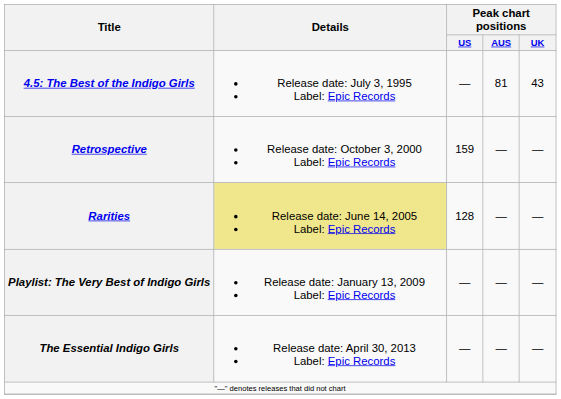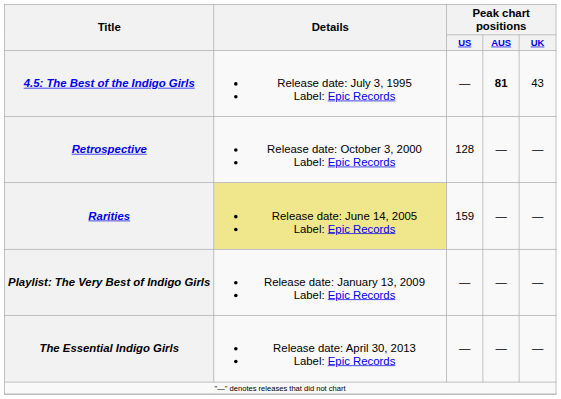 <table class="wikitable plainrowheaders" style="text-align:center;">
 <tr>
 <th rowspan="2" style="width:18em;">Title</th>
 <th rowspan="2" style="width:20em;">Details</th>
 <th colspan="3">Peak chart positions</th>
 </tr>
 <tr style="font-size:smaller;">
 <th width="45"><a href='#'>US</a><br></th>
 <th width="45"><a href='#'>AUS</a><br></th>
 <th width="45"><a href='#'>UK</a><br></th>
 </tr>
 <tr>
 <th scope="row"><em><a href='#'>4.5: The Best of the Indigo Girls</a></em></th>
 <td><br><ul><li>Release date: July 3, 1995</li><li>Label: <a href='#'>Epic Records</a></li></ul></td>
 <td>—</td>
-<td>81</td>
+<td><strong>81</strong></td>
 <td>43</td>
 </tr>
 <tr>
 <th scope="row"><em><a href='#'>Retrospective</a></em></th>
 <td><br><ul><li>Release date: October 3, 2000</li><li>Label: <a href='#'>Epic Records</a></li></ul></td>
-<td>159</td>
+<td>128</td>
 <td>—</td>
 <td>—</td>
 </tr>
 <tr>
 <th scope="row"><em><a href='#'>Rarities</a></em></th>
 <td style="background: khaki;"><br><ul><li>Release date: June 14, 2005</li><li>Label: <a href='#'>Epic Records</a></li></ul></td>
-<td>128</td>
+<td>159</td>
 <td>—</td>
 <td>—</td>
 </tr>
 <tr>
 <th scope="row"><em>Playlist: The Very Best of Indigo Girls</em></th>
 <td><br><ul><li>Release date:   January 13, 2009</li><li>Label: <a href='#'>Epic Records</a></li></ul></td>
 <td>—</td>
 <td>—</td>
 <td>—</td>
 </tr>
 <tr>
 <th scope="row"><em>The Essential Indigo Girls</em></th>
 <td><br><ul><li>Release date:  April 30, 2013</li><li>Label: <a href='#'>Epic Records</a></li></ul></td>
 <td>—</td>
 <td>—</td>
 <td>—</td>
 </tr>
 <tr>
 <td colspan="7" style="font-size:8pt">"—" denotes releases that did not chart</td>
 </tr>
 <tr>
 </tr>
 </table>
